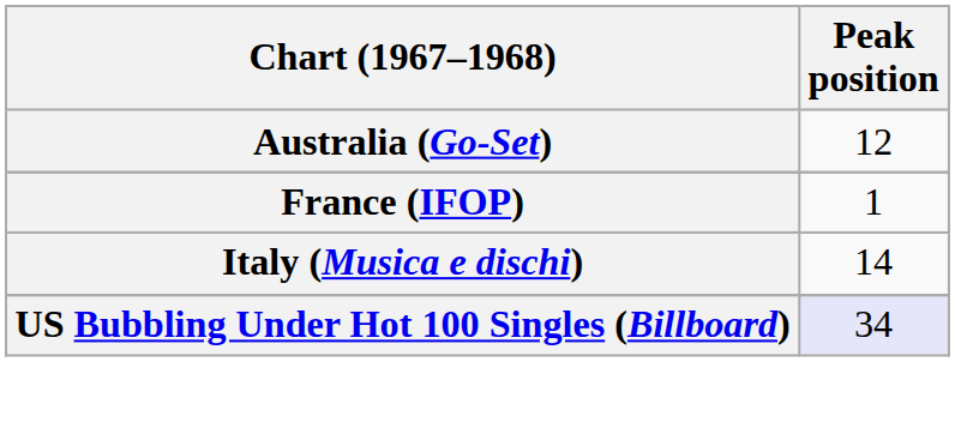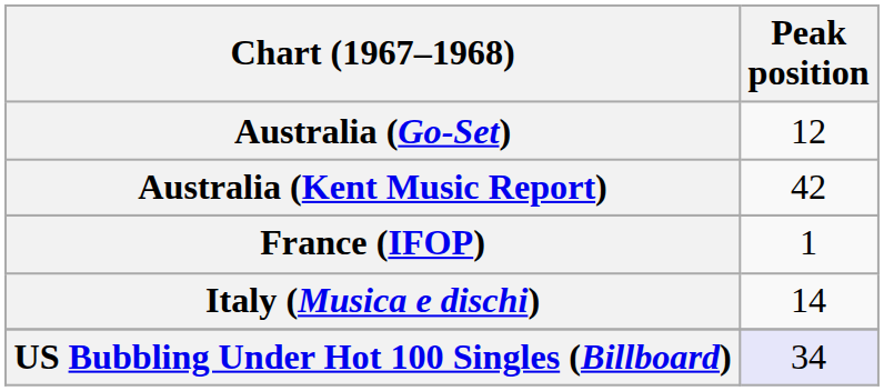 <table class="wikitable sortable plainrowheaders" style="text-align:center">
 <tr>
 <th>Chart (1967–1968)</th>
 <th>Peak<br>position</th>
 </tr>
 <tr>
 <th scope="row">Australia (<em><a href='#'>Go-Set</a></em>)</th>
 <td>12</td>
+</tr>
+<tr>
+<th scope="row">Australia (<a href='#'>Kent Music Report</a>)</th>
+<td>42</td>
 </tr>
 <tr>
 </tr>
 <tr>
 </tr>
 <tr>
 <th scope="row">France (<a href='#'>IFOP</a>)</th>
 <td>1</td>
 </tr>
 <tr>
 <th scope="row">Italy (<em><a href='#'>Musica e dischi</a></em>)</th>
 <td>14</td>
 </tr>
 <tr>
 </tr>
 <tr>
 </tr>
 <tr>
 </tr>
 <tr>
 <th scope="row">US <a href='#'>Bubbling Under Hot 100 Singles</a> (<a href='#'><em>Billboard</em></a>)</th>
 <td style="background: lavender;">34</td>
 </tr>
 </table>
